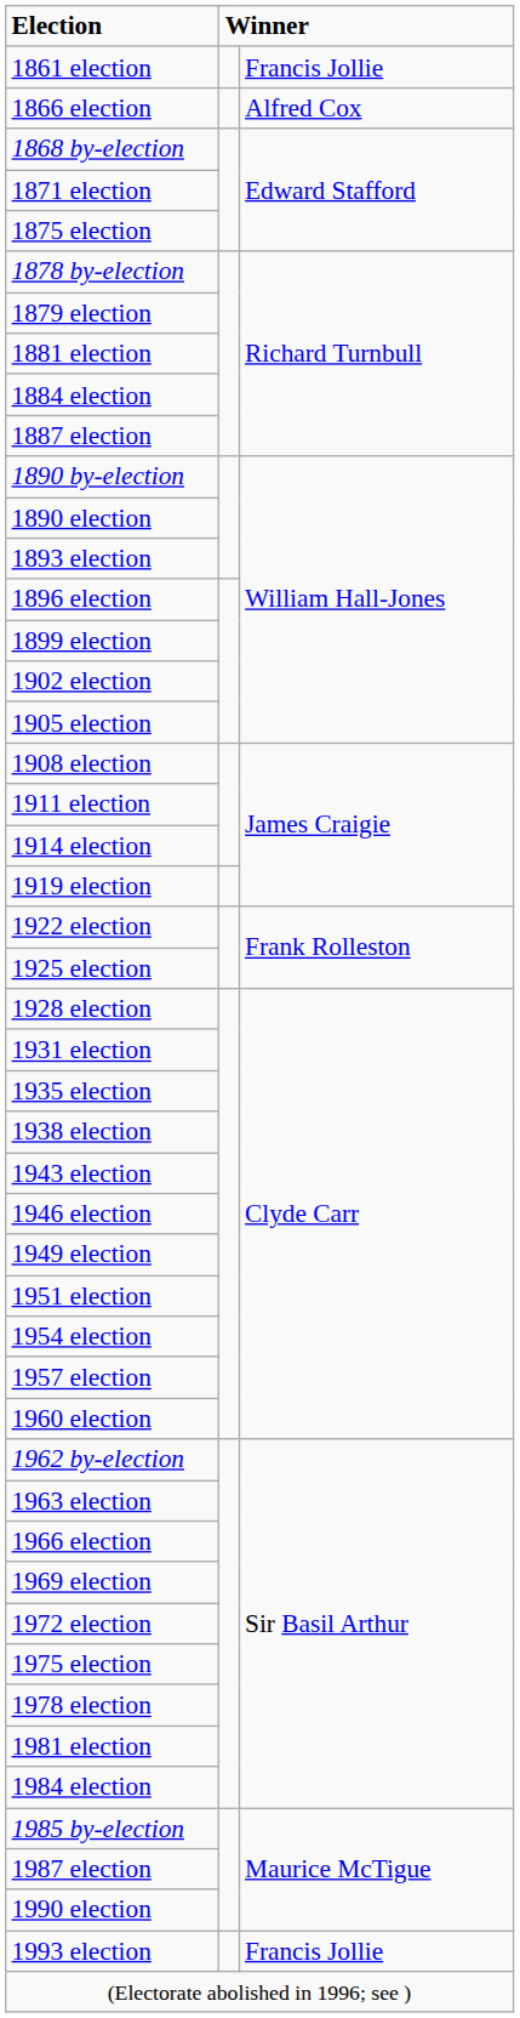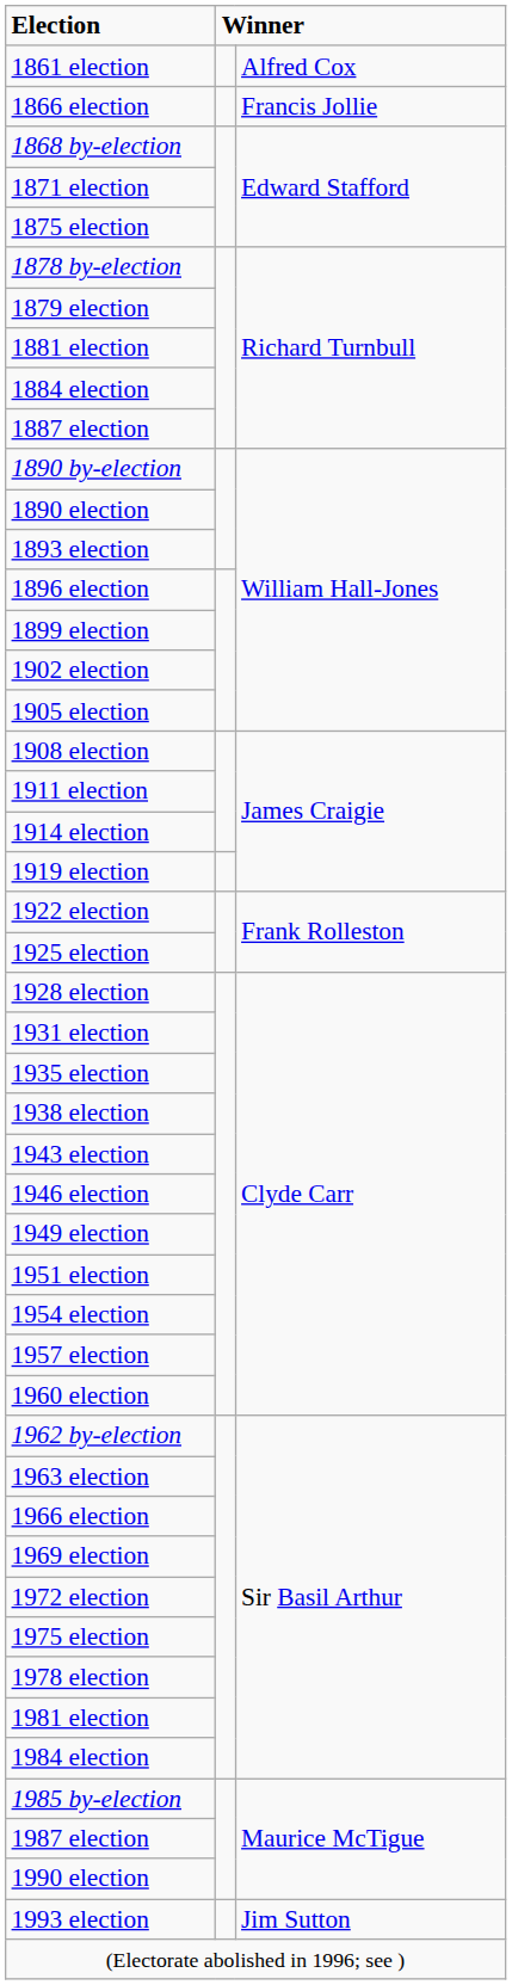 <table class="wikitable">
 <tr>
 <td width=125><strong>Election</strong></td>
 <td width=175 colspan=2><strong>Winner</strong></td>
 </tr>
 <tr>
 <td><a href='#'>1861 election</a></td>
 <td width=5 rowspan=1 bgcolor=></td>
-<td rowspan=1><a href='#'>Francis Jollie</a></td>
+<td rowspan=1><a href='#'>Alfred Cox</a></td>
 </tr>
 <tr>
 <td><a href='#'>1866 election</a></td>
 <td rowspan=1 bgcolor=></td>
-<td rowspan=1><a href='#'>Alfred Cox</a></td>
+<td rowspan=1><a href='#'>Francis Jollie</a></td>
 </tr>
 <tr>
 <td><span><em><a href='#'>1868 by-election</a></em></span></td>
 <td rowspan=3 bgcolor=></td>
 <td rowspan=3><a href='#'>Edward Stafford</a></td>
 </tr>
 <tr>
 <td><a href='#'>1871 election</a></td>
 </tr>
 <tr>
 <td><a href='#'>1875 election</a></td>
 </tr>
 <tr>
 <td><span><em><a href='#'>1878 by-election</a></em></span></td>
 <td rowspan=5 bgcolor=></td>
 <td rowspan=5><a href='#'>Richard Turnbull</a></td>
 </tr>
 <tr>
 <td><a href='#'>1879 election</a></td>
 </tr>
 <tr>
 <td><a href='#'>1881 election</a></td>
 </tr>
 <tr>
 <td><a href='#'>1884 election</a></td>
 </tr>
 <tr>
 <td><a href='#'>1887 election</a></td>
 </tr>
 <tr>
 <td><span><em><a href='#'>1890 by-election</a></em></span></td>
 <td rowspan=3 bgcolor=></td>
 <td rowspan=7><a href='#'>William Hall-Jones</a></td>
 </tr>
 <tr>
 <td><a href='#'>1890 election</a></td>
 </tr>
 <tr>
 <td><a href='#'>1893 election</a></td>
 </tr>
 <tr>
 <td><a href='#'>1896 election</a></td>
 <td rowspan=4 bgcolor=></td>
 </tr>
 <tr>
 <td><a href='#'>1899 election</a></td>
 </tr>
 <tr>
 <td><a href='#'>1902 election</a></td>
 </tr>
 <tr>
 <td><a href='#'>1905 election</a></td>
 </tr>
 <tr>
 <td><a href='#'>1908 election</a></td>
 <td rowspan=3 bgcolor=></td>
 <td rowspan=4><a href='#'>James Craigie</a></td>
 </tr>
 <tr>
 <td><a href='#'>1911 election</a></td>
 </tr>
 <tr>
 <td><a href='#'>1914 election</a></td>
 </tr>
 <tr>
 <td><a href='#'>1919 election</a></td>
 <td rowspan=1 bgcolor=></td>
 </tr>
 <tr>
 <td><a href='#'>1922 election</a></td>
 <td rowspan=2 bgcolor=></td>
 <td rowspan=2><a href='#'>Frank Rolleston</a></td>
 </tr>
 <tr>
 <td><a href='#'>1925 election</a></td>
 </tr>
 <tr>
 <td><a href='#'>1928 election</a></td>
 <td rowspan=11 bgcolor=></td>
 <td rowspan=11><a href='#'>Clyde Carr</a></td>
 </tr>
 <tr>
 <td><a href='#'>1931 election</a></td>
 </tr>
 <tr>
 <td><a href='#'>1935 election</a></td>
 </tr>
 <tr>
 <td><a href='#'>1938 election</a></td>
 </tr>
 <tr>
 <td><a href='#'>1943 election</a></td>
 </tr>
 <tr>
 <td><a href='#'>1946 election</a></td>
 </tr>
 <tr>
 <td><a href='#'>1949 election</a></td>
 </tr>
 <tr>
 <td><a href='#'>1951 election</a></td>
 </tr>
 <tr>
 <td><a href='#'>1954 election</a></td>
 </tr>
 <tr>
 <td><a href='#'>1957 election</a></td>
 </tr>
 <tr>
 <td><a href='#'>1960 election</a></td>
 </tr>
 <tr>
 <td><span><em><a href='#'>1962 by-election</a></em></span></td>
 <td rowspan=9 bgcolor=></td>
 <td rowspan=9>Sir <a href='#'>Basil Arthur</a></td>
 </tr>
 <tr>
 <td><a href='#'>1963 election</a></td>
 </tr>
 <tr>
 <td><a href='#'>1966 election</a></td>
 </tr>
 <tr>
 <td><a href='#'>1969 election</a></td>
 </tr>
 <tr>
 <td><a href='#'>1972 election</a></td>
 </tr>
 <tr>
 <td><a href='#'>1975 election</a></td>
 </tr>
 <tr>
 <td><a href='#'>1978 election</a></td>
 </tr>
 <tr>
 <td><a href='#'>1981 election</a></td>
 </tr>
 <tr>
 <td><a href='#'>1984 election</a></td>
 </tr>
 <tr>
 <td><span><em><a href='#'>1985 by-election</a></em></span></td>
 <td rowspan=3 bgcolor=></td>
 <td rowspan=3><a href='#'>Maurice McTigue</a></td>
 </tr>
 <tr>
 <td><a href='#'>1987 election</a></td>
 </tr>
 <tr>
 <td><a href='#'>1990 election</a></td>
 </tr>
 <tr>
 <td><a href='#'>1993 election</a></td>
 <td rowspan=1 bgcolor=></td>
-<td rowspan=1><a href='#'>Francis Jollie</a></td>
+<td rowspan=1><a href='#'>Jim Sutton</a></td>
 </tr>
 <tr>
 <td colspan=3 align=center><small>(Electorate abolished in 1996; see )</small></td>
 </tr>
 </table>
